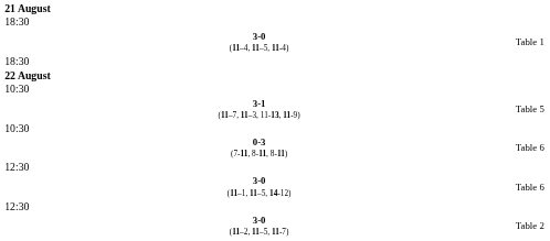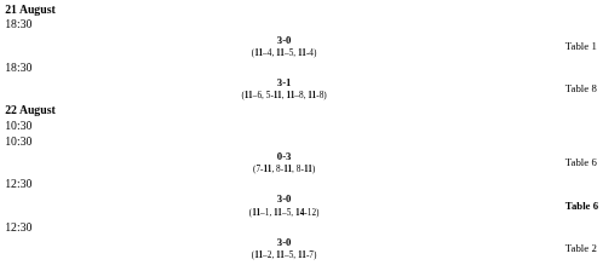 <table style="width:100%;" cellspacing="1">
 <tr>
 <th width=25%></th>
 <th width=10%></th>
 <th width=25%></th>
 </tr>
 <tr>
 <td><strong>21 August</strong></td>
 </tr>
 <tr>
 <td>18:30</td>
 </tr>
 <tr style=font-size:90%>
 <td align=right><strong></strong></td>
 <td align=center><strong> 3-0 </strong><br><small>(<strong>11</strong>–4, <strong>11</strong>–5, <strong>11</strong>-4)</small></td>
 <td></td>
 <td>Table 1</td>
 </tr>
 <tr>
 <td>18:30</td>
 </tr>
+<tr style=font-size:90%>
+<td align=right><strong></strong></td>
+<td align=center><strong> 3-1 </strong><br><small>(<strong>11</strong>–6, 5-<strong>11</strong>, <strong>11</strong>–8, <strong>11</strong>-8)</small></td>
+<td></td>
+<td>Table 8</td>
+</tr>
 <tr>
 <td><strong>22 August</strong></td>
 </tr>
 <tr>
 <td>10:30</td>
-</tr>
-<tr style=font-size:90%>
-<td align=right><strong></strong></td>
-<td align=center><strong> 3-1 </strong><br><small>(<strong>11</strong>–7, <strong>11</strong>–3, 11-<strong>13</strong>, <strong>11</strong>-9)</small></td>
-<td></td>
-<td>Table 5</td>
 </tr>
 <tr>
 <td>10:30</td>
 </tr>
 <tr style=font-size:90%>
 <td align=right></td>
 <td align=center><strong> 0-3 </strong><br><small>(7-<strong>11</strong>, 8-<strong>11</strong>, 8-<strong>11</strong>)</small></td>
 <td><strong></strong></td>
 <td>Table 6</td>
 </tr>
 <tr>
 <td>12:30</td>
 </tr>
 <tr style=font-size:90%>
 <td align=right><strong></strong></td>
 <td align=center><strong> 3-0 </strong><br><small>(<strong>11</strong>–1, <strong>11</strong>–5, <strong>14</strong>-12)</small></td>
 <td></td>
-<td>Table 6</td>
+<td><strong>Table 6</strong></td>
 </tr>
 <tr>
 <td>12:30</td>
 </tr>
 <tr style=font-size:90%>
 <td align=right><strong></strong></td>
 <td align=center><strong> 3-0 </strong><br><small>(<strong>11</strong>–2, <strong>11</strong>–5, <strong>11</strong>-7)</small></td>
 <td></td>
 <td>Table 2</td>
 </tr>
 </table>
